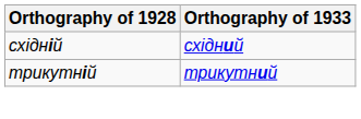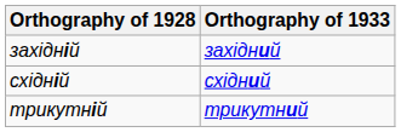 <table class="wikitable">
 <tr>
 <th>Orthography of 1928</th>
 <th>Orthography of 1933</th>
+</tr>
+<tr>
+<td><em>західн<strong>і</strong>й</em></td>
+<td><em><a href='#'>західн<strong>и</strong>й</a></em></td>
 </tr>
 <tr>
 <td><em>східн<strong>і</strong>й</em></td>
 <td><em><a href='#'>східн<strong>и</strong>й</a></em></td>
 </tr>
 <tr>
 <td><em>трикутн<strong>і</strong>й</em></td>
 <td><em><a href='#'>трикутн<strong>и</strong>й</a></em></td>
 </tr>
 </table>
